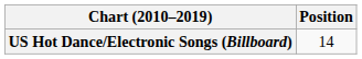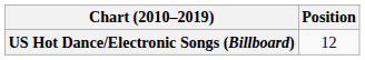 <table class="wikitable plainrowheaders" style="text-align:center">
 <tr>
 <th scope="col">Chart (2010–2019)</th>
 <th scope="col">Position</th>
 </tr>
 <tr>
 <th scope="row">US Hot Dance/Electronic Songs (<em>Billboard</em>)</th>
-<td>14</td>
+<td>12</td>
 </tr>
 </table>
